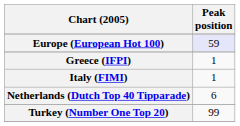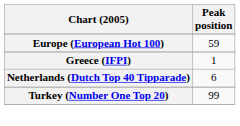 <table class="wikitable sortable plainrowheaders" style="text-align:center">
 <tr>
 <th>Chart (2005)</th>
 <th>Peak<br>position</th>
 </tr>
 <tr>
 </tr>
 <tr>
 </tr>
 <tr>
 </tr>
 <tr>
 <th scope="row">Europe (<a href='#'>European Hot 100</a>)</th>
-<td align="center" style="background: lavender;">59</td>
+<td align="center">59</td>
 </tr>
 <tr>
 </tr>
 <tr>
 <th scope="row">Greece (<a href='#'>IFPI</a>)</th>
-<td style="text-align:center;">1</td>
-</tr>
-<tr>
-<th scope="row">Italy (<a href='#'>FIMI</a>)</th>
 <td style="text-align:center;">1</td>
 </tr>
 <tr>
 <th scope="row">Netherlands (<a href='#'>Dutch Top 40 Tipparade</a>)</th>
 <td>6</td>
 </tr>
 <tr>
 </tr>
 <tr>
 </tr>
 <tr>
 <th scope="row">Turkey (<a href='#'>Number One Top 20</a>)</th>
 <td style="text-align:center;">99</td>
 </tr>
 <tr>
 </tr>
 </table>
